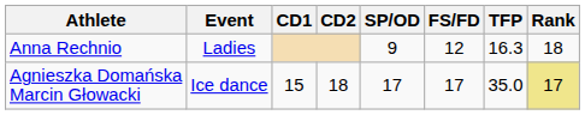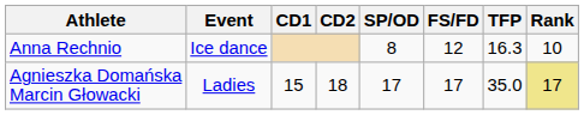 <table class="wikitable" border="1" style="font-size:90%">
 <tr>
 <th>Athlete</th>
 <th>Event</th>
 <th>CD1</th>
 <th>CD2</th>
 <th>SP/OD</th>
 <th>FS/FD</th>
 <th>TFP</th>
 <th>Rank</th>
 </tr>
 <tr align=center>
 <td align=left><a href='#'>Anna Rechnio</a></td>
-<td><a href='#'>Ladies</a></td>
+<td><a href='#'>Ice dance</a></td>
 <td colspan="2" bgcolor="wheat"></td>
-<td>9</td>
+<td>8</td>
 <td>12</td>
 <td>16.3</td>
-<td>18</td>
+<td>10</td>
 </tr>
 <tr align=center>
 <td align=left><a href='#'>Agnieszka Domańska</a><br><a href='#'>Marcin Głowacki</a></td>
-<td><a href='#'>Ice dance</a></td>
+<td><a href='#'>Ladies</a></td>
 <td>15</td>
 <td>18</td>
 <td>17</td>
 <td>17</td>
 <td>35.0</td>
 <td style="background: khaki;">17</td>
 </tr>
 </table>
